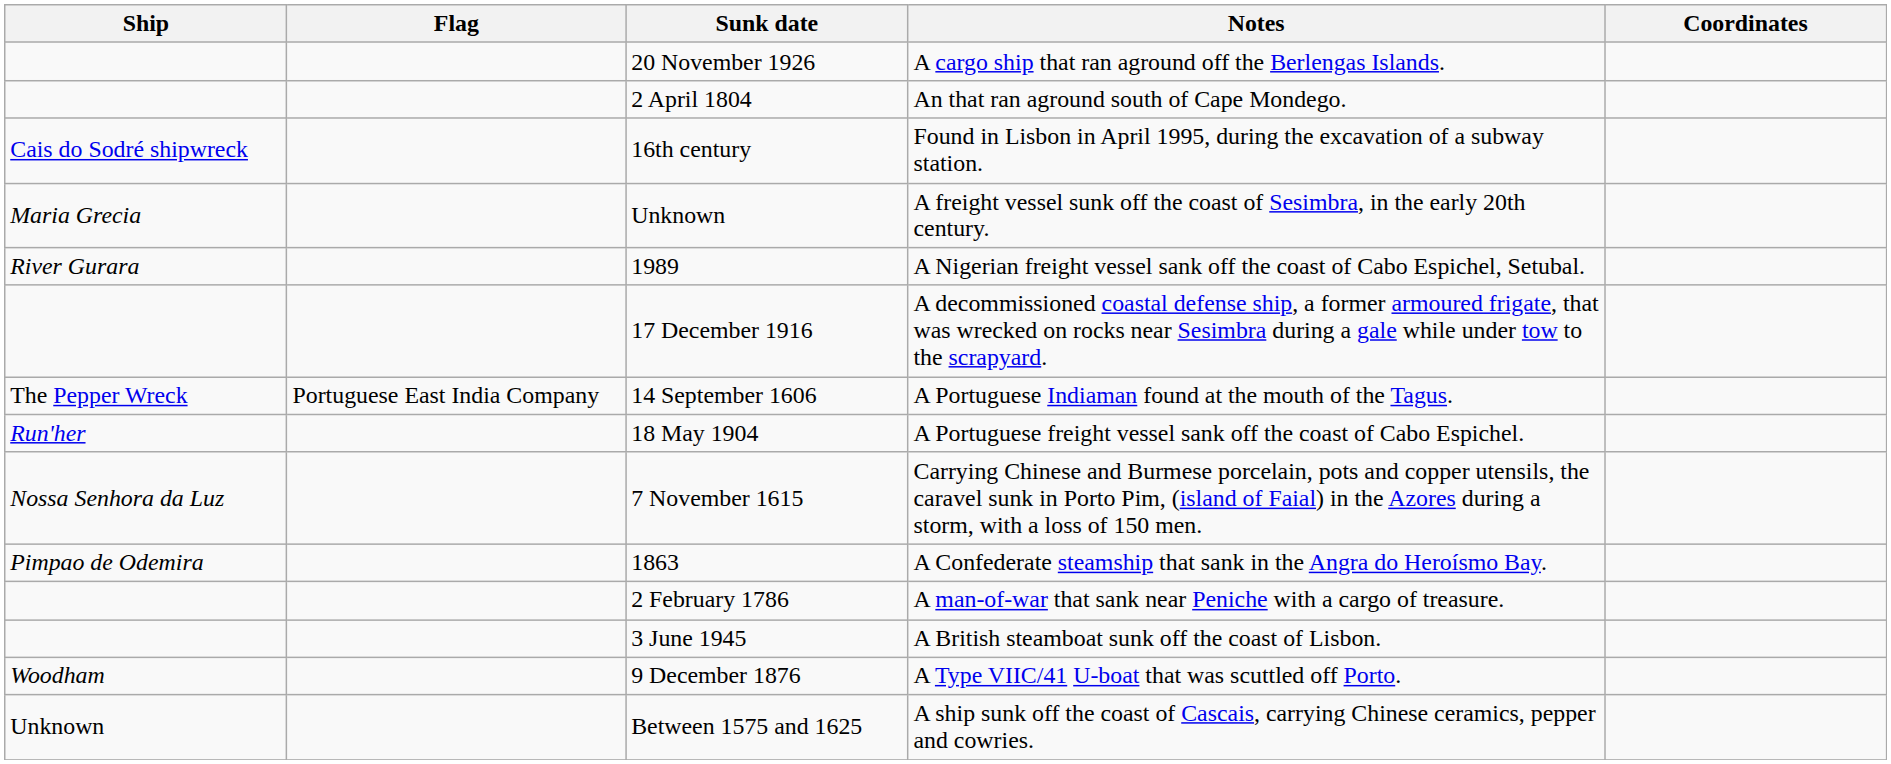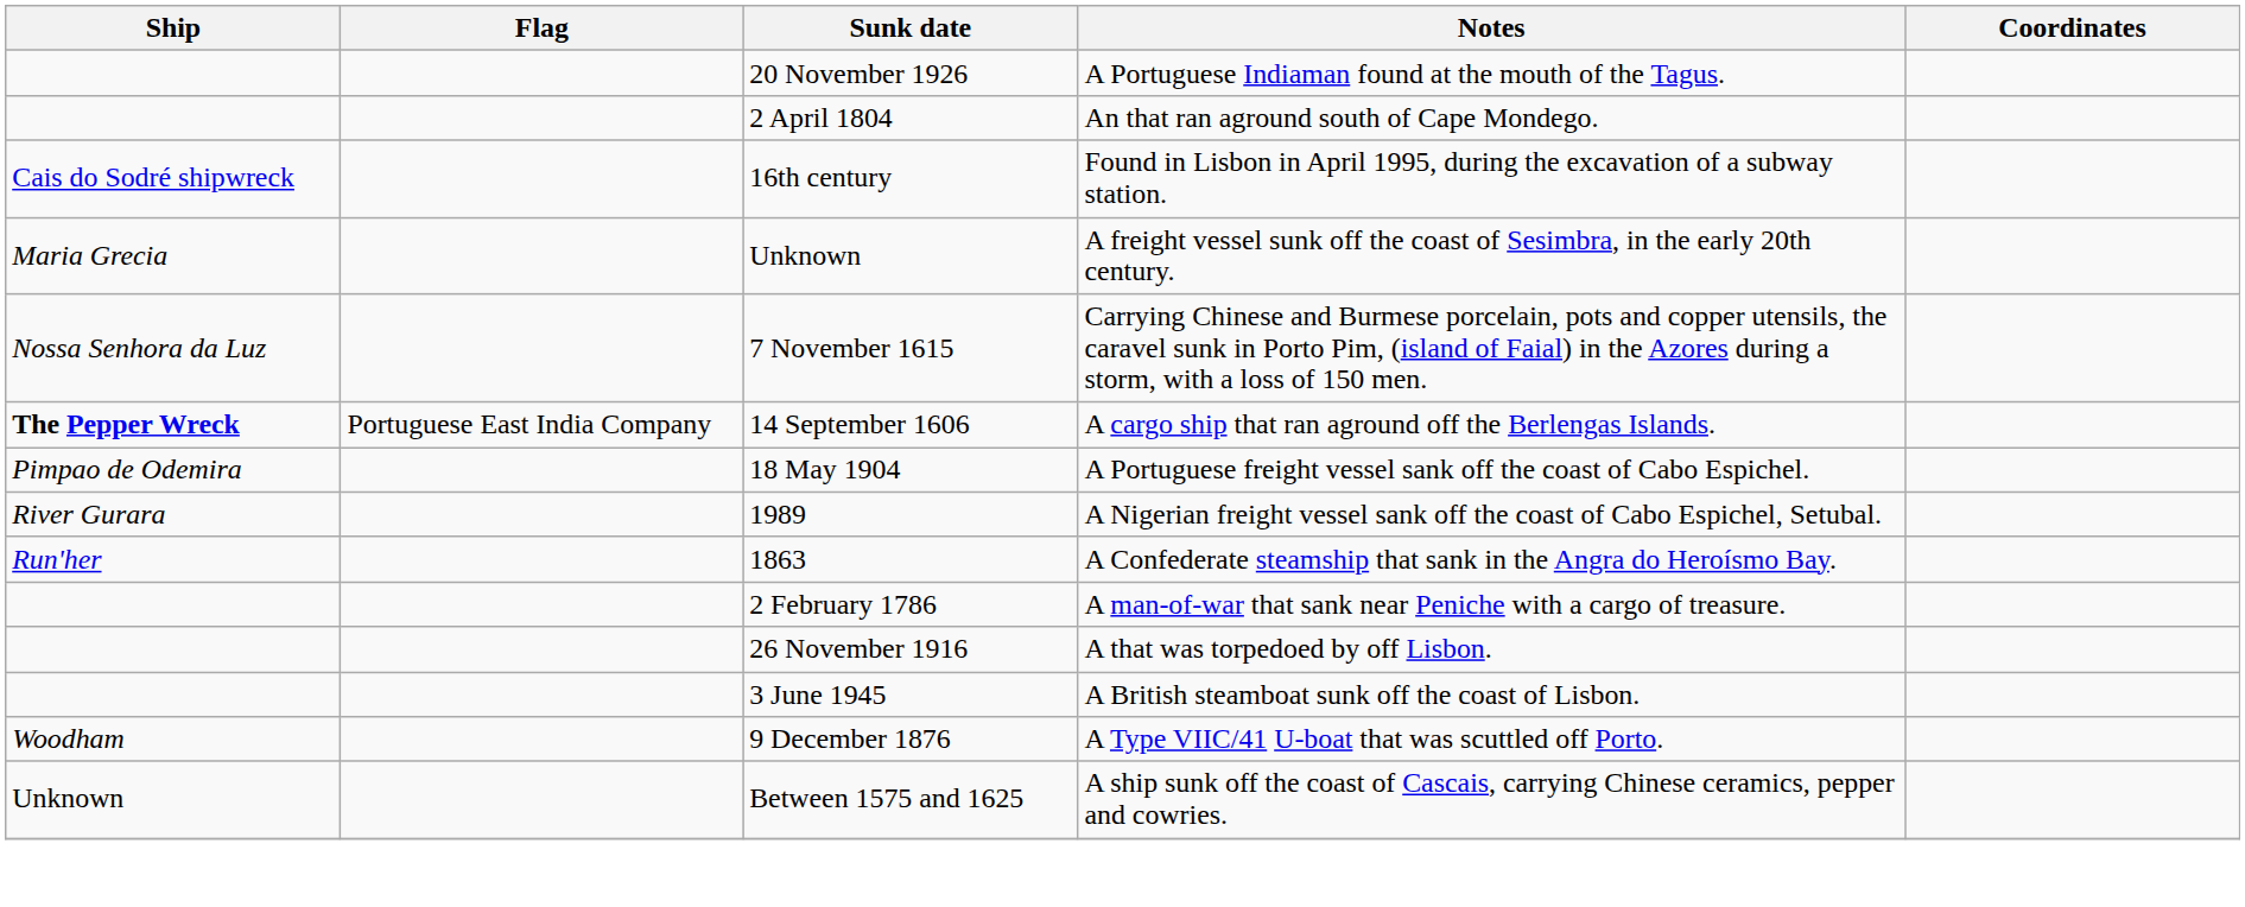 <table class=wikitable | style = "width:100%">
 <tr>
 <th style="width:15%">Ship</th>
 <th style="width:18%">Flag</th>
 <th style="width:15%">Sunk date</th>
 <th style="width:37%">Notes</th>
 <th style="width:15%">Coordinates</th>
 </tr>
 <tr>
 <td></td>
 <td></td>
 <td>20 November 1926</td>
-<td>A <a href='#'>cargo ship</a> that ran aground off the <a href='#'>Berlengas Islands</a>.</td>
+<td>A Portuguese <a href='#'>Indiaman</a> found at the mouth of the <a href='#'>Tagus</a>.</td>
 <td></td>
 </tr>
 <tr>
 <td></td>
 <td></td>
 <td>2 April 1804</td>
 <td>An  that ran aground  south of Cape Mondego.</td>
 <td></td>
 </tr>
 <tr>
 <td><a href='#'>Cais do Sodré shipwreck</a></td>
 <td></td>
 <td>16th century</td>
 <td>Found in Lisbon in April 1995, during the excavation of a subway station.</td>
 <td></td>
 </tr>
 <tr>
 <td><em>Maria Grecia</em></td>
 <td></td>
 <td>Unknown</td>
 <td>A freight vessel sunk off the coast of <a href='#'>Sesimbra</a>, in the early 20th century.</td>
 <td></td>
 </tr>
 <tr>
+<td><em>Nossa Senhora da Luz</em></td>
+<td></td>
+<td>7 November 1615</td>
+<td>Carrying Chinese and Burmese porcelain, pots and copper utensils, the caravel sunk in Porto Pim, (<a href='#'>island of Faial</a>) in the <a href='#'>Azores</a> during a storm, with a loss of 150 men.</td>
+<td></td>
+</tr>
+<tr>
+<td><strong>The <a href='#'>Pepper Wreck</a></strong></td>
+<td>Portuguese East India Company</td>
+<td>14 September 1606</td>
+<td>A <a href='#'>cargo ship</a> that ran aground off the <a href='#'>Berlengas Islands</a>.</td>
+<td></td>
+</tr>
+<tr>
+<td><em>Pimpao de Odemira</em></td>
+<td></td>
+<td>18 May 1904</td>
+<td>A Portuguese freight vessel sank off the coast of Cabo Espichel.</td>
+<td></td>
+</tr>
+<tr>
 <td><em>River Gurara</em></td>
 <td></td>
 <td>1989</td>
 <td>A Nigerian freight vessel sank off the coast of Cabo Espichel, Setubal.</td>
 <td></td>
 </tr>
 <tr>
-<td></td>
-<td></td>
-<td>17 December 1916</td>
-<td>A decommissioned <a href='#'>coastal defense ship</a>, a former <a href='#'>armoured frigate</a>, that was wrecked on rocks near <a href='#'>Sesimbra</a> during a <a href='#'>gale</a> while under <a href='#'>tow</a> to the <a href='#'>scrapyard</a>.</td>
-<td></td>
-</tr>
-<tr>
-<td>The <a href='#'>Pepper Wreck</a></td>
-<td>Portuguese East India Company</td>
-<td>14 September 1606</td>
-<td>A Portuguese <a href='#'>Indiaman</a> found at the mouth of the <a href='#'>Tagus</a>.</td>
-<td></td>
-</tr>
-<tr>
 <td><a href='#'><em>Run'her</em></a></td>
-<td></td>
-<td>18 May 1904</td>
-<td>A Portuguese freight vessel sank off the coast of Cabo Espichel.</td>
-<td></td>
-</tr>
-<tr>
-<td><em>Nossa Senhora da Luz</em></td>
-<td></td>
-<td>7 November 1615</td>
-<td>Carrying Chinese and Burmese porcelain, pots and copper utensils, the caravel sunk in Porto Pim, (<a href='#'>island of Faial</a>) in the <a href='#'>Azores</a> during a storm, with a loss of 150 men.</td>
-<td></td>
-</tr>
-<tr>
-<td><em>Pimpao de Odemira</em></td>
 <td></td>
 <td>1863</td>
 <td>A Confederate <a href='#'>steamship</a> that sank in the <a href='#'>Angra do Heroísmo Bay</a>.</td>
 <td></td>
 </tr>
 <tr>
 <td></td>
 <td></td>
 <td>2 February 1786</td>
 <td>A <a href='#'>man-of-war</a> that sank near <a href='#'>Peniche</a> with a cargo of treasure.</td>
+<td></td>
+</tr>
+<tr>
+<td></td>
+<td></td>
+<td>26 November 1916</td>
+<td>A  that was torpedoed by  off <a href='#'>Lisbon</a>.</td>
 <td></td>
 </tr>
 <tr>
 <td></td>
 <td></td>
 <td>3 June 1945</td>
 <td>A British steamboat sunk off the coast of Lisbon.</td>
 <td></td>
 </tr>
 <tr>
 <td><em>Woodham</em></td>
 <td></td>
 <td>9 December 1876</td>
 <td>A <a href='#'>Type VIIC/41</a> <a href='#'>U-boat</a> that was scuttled off <a href='#'>Porto</a>.</td>
 <td></td>
 </tr>
 <tr>
 <td>Unknown</td>
 <td></td>
 <td>Between 1575 and 1625</td>
 <td>A ship sunk off the coast of <a href='#'>Cascais</a>, carrying Chinese ceramics, pepper and cowries.</td>
 <td></td>
 </tr>
 <tr>
 </tr>
 </table>
